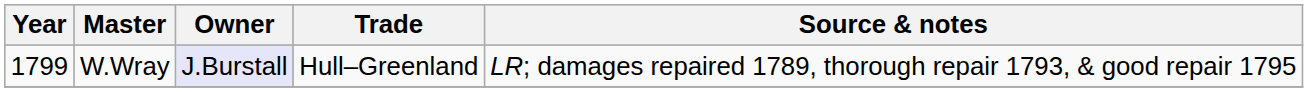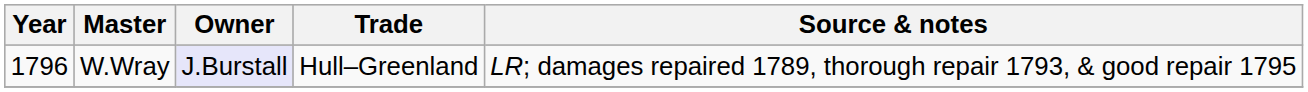 <table class=" wikitable">
 <tr>
 <th>Year</th>
 <th>Master</th>
 <th>Owner</th>
 <th>Trade</th>
 <th>Source & notes</th>
 </tr>
 <tr>
-<td>1799</td>
+<td>1796</td>
 <td>W.Wray</td>
 <td style="background: lavender;">J.Burstall</td>
 <td>Hull–Greenland</td>
 <td><em>LR</em>; damages repaired 1789, thorough repair 1793, & good repair 1795</td>
 </tr>
 <tr>
 </tr>
 </table>
